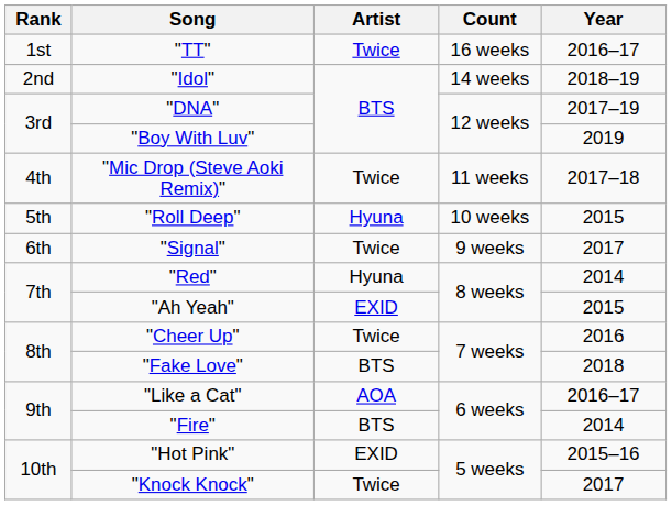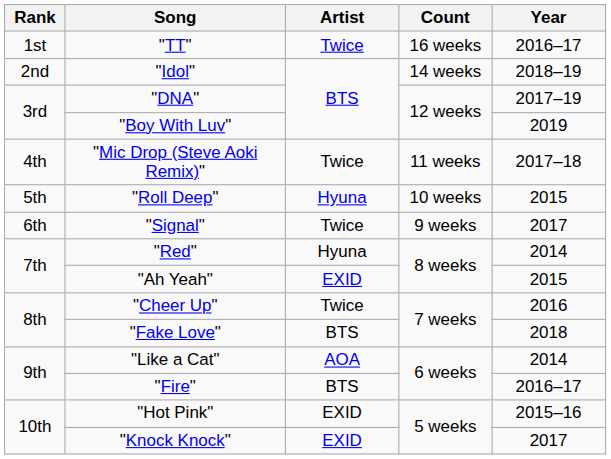 <table class="wikitable" style="text-align: center;">
 <tr>
 <th scope="col" style="width: 50px;">Rank</th>
 <th scope="col" style="width: 200px;">Song</th>
 <th scope="col" style="width: 100px;">Artist</th>
 <th scope="col" style="width: 80px;">Count</th>
 <th scope="col" style="width: 100px;">Year</th>
 </tr>
 <tr>
 <td>1st</td>
 <td>"<a href='#'>TT</a>"</td>
 <td><a href='#'>Twice</a></td>
 <td>16 weeks</td>
 <td>2016–17</td>
 </tr>
 <tr>
 <td>2nd</td>
 <td>"<a href='#'>Idol</a>"</td>
 <td rowspan="3"><a href='#'>BTS</a></td>
 <td>14 weeks</td>
 <td>2018–19</td>
 </tr>
 <tr>
 <td rowspan="2">3rd</td>
 <td>"<a href='#'>DNA</a>"</td>
 <td rowspan="2">12 weeks</td>
 <td>2017–19</td>
 </tr>
 <tr>
 <td>"<a href='#'>Boy With Luv</a>"</td>
 <td>2019</td>
 </tr>
 <tr>
 <td>4th</td>
 <td>"<a href='#'>Mic Drop (Steve Aoki Remix)</a>"</td>
 <td>Twice</td>
 <td>11 weeks</td>
 <td>2017–18</td>
 </tr>
 <tr>
 <td>5th</td>
 <td>"<a href='#'>Roll Deep</a>"</td>
 <td><a href='#'>Hyuna</a></td>
 <td>10 weeks</td>
 <td>2015</td>
 </tr>
 <tr>
 <td>6th</td>
 <td>"<a href='#'>Signal</a>"</td>
 <td>Twice</td>
 <td>9 weeks</td>
 <td>2017</td>
 </tr>
 <tr>
 <td rowspan="2">7th</td>
 <td>"<a href='#'>Red</a>"</td>
 <td>Hyuna</td>
 <td rowspan="2">8 weeks</td>
 <td>2014</td>
 </tr>
 <tr>
 <td>"Ah Yeah"</td>
 <td><a href='#'>EXID</a></td>
 <td>2015</td>
 </tr>
 <tr>
 <td rowspan="2">8th</td>
 <td>"<a href='#'>Cheer Up</a>"</td>
 <td>Twice</td>
 <td rowspan="2">7 weeks</td>
 <td>2016</td>
 </tr>
 <tr>
 <td>"<a href='#'>Fake Love</a>"</td>
 <td>BTS</td>
 <td>2018</td>
 </tr>
 <tr>
 <td rowspan="2">9th</td>
 <td>"Like a Cat"</td>
 <td><a href='#'>AOA</a></td>
 <td rowspan="2">6 weeks</td>
-<td>2016–17</td>
+<td>2014</td>
 </tr>
 <tr>
 <td>"<a href='#'>Fire</a>"</td>
 <td>BTS</td>
-<td>2014</td>
+<td>2016–17</td>
 </tr>
 <tr>
 <td rowspan="5">10th</td>
 <td>"Hot Pink"</td>
 <td>EXID</td>
 <td rowspan="2">5 weeks</td>
 <td>2015–16</td>
 </tr>
 <tr>
 <td>"<a href='#'>Knock Knock</a>"</td>
-<td>Twice</td>
+<td><a href='#'>EXID</a></td>
 <td>2017</td>
 </tr>
 </table>
